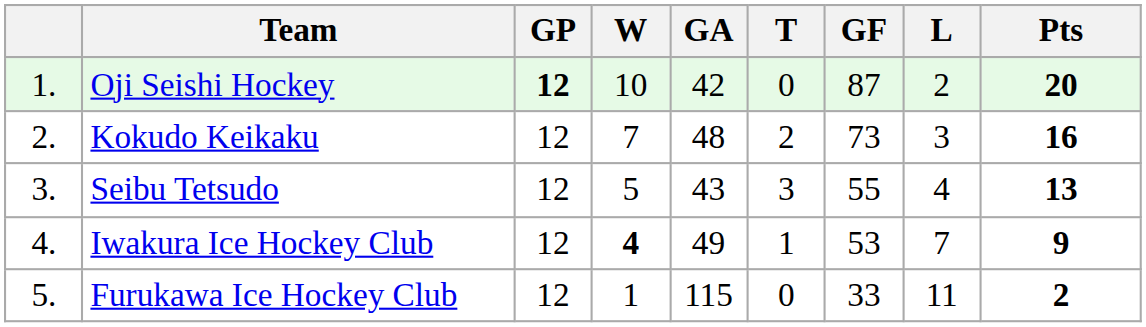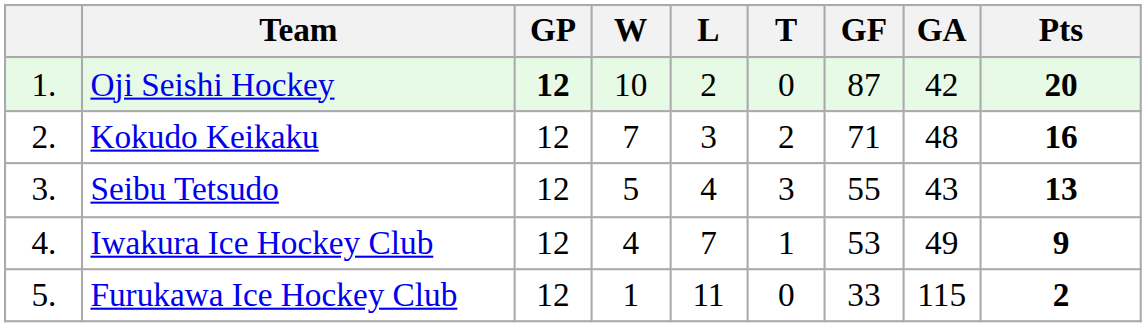 <table class="wikitable">
 <tr>
 <th width="30"></th>
 <th width="200">Team</th>
 <th width="30">GP</th>
 <th width="30">W</th>
-<th width="30">GA</th>
+<th width="30">L</th>
 <th width="30">T</th>
 <th width="30">GF</th>
-<th width="30">L</th>
+<th width="30">GA</th>
 <th width="70">Pts</th>
 </tr>
 <tr bgcolor="#e6fae6" align="center">
 <td>1.</td>
 <td align="left"><a href='#'>Oji Seishi Hockey</a></td>
 <td><strong>12</strong></td>
 <td>10</td>
-<td>42</td>
+<td>2</td>
 <td>0</td>
 <td>87</td>
-<td>2</td>
+<td>42</td>
 <td><strong>20</strong></td>
 </tr>
 <tr bgcolor="#FFFFFF" align="center">
 <td>2.</td>
 <td align="left"><a href='#'>Kokudo Keikaku</a></td>
 <td>12</td>
 <td>7</td>
+<td>3</td>
+<td>2</td>
+<td>71</td>
 <td>48</td>
-<td>2</td>
-<td>73</td>
-<td>3</td>
 <td><strong>16</strong></td>
 </tr>
 <tr bgcolor="#FFFFFF" align="center">
 <td>3.</td>
 <td align="left"><a href='#'>Seibu Tetsudo</a></td>
 <td>12</td>
 <td>5</td>
-<td>43</td>
+<td>4</td>
 <td>3</td>
 <td>55</td>
-<td>4</td>
+<td>43</td>
 <td><strong>13</strong></td>
 </tr>
 <tr bgcolor="#FFFFFF" align="center">
 <td>4.</td>
 <td align="left"><a href='#'>Iwakura Ice Hockey Club</a></td>
 <td>12</td>
-<td><strong>4</strong></td>
-<td>49</td>
+<td>4</td>
+<td>7</td>
 <td>1</td>
 <td>53</td>
-<td>7</td>
+<td>49</td>
 <td><strong>9</strong></td>
 </tr>
 <tr bgcolor="#FFFFFF" align="center">
 <td>5.</td>
 <td align="left"><a href='#'>Furukawa Ice Hockey Club</a></td>
 <td>12</td>
 <td>1</td>
-<td>115</td>
+<td>11</td>
 <td>0</td>
 <td>33</td>
-<td>11</td>
+<td>115</td>
 <td><strong>2</strong></td>
 </tr>
 </table>
